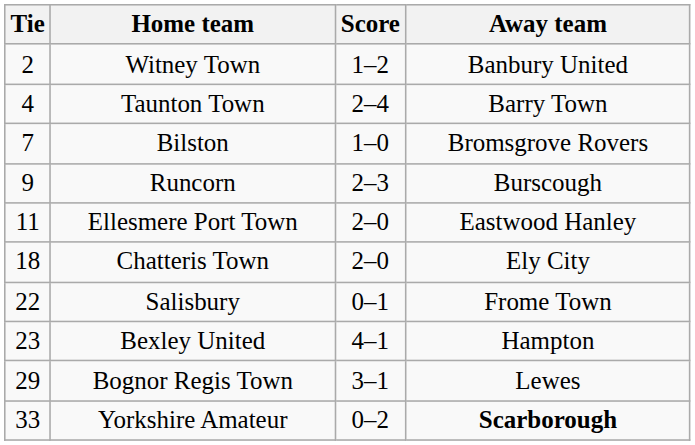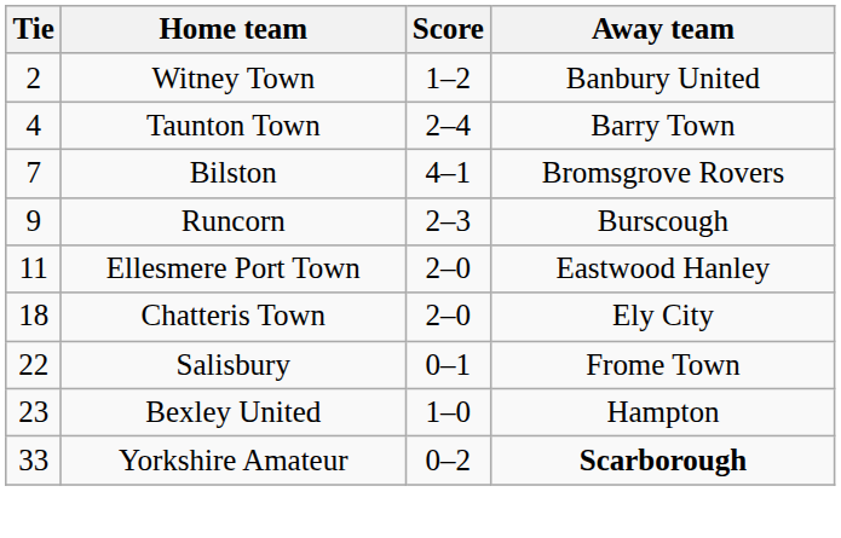 <table class="wikitable" style="text-align:center;">
 <tr>
 <th width=20>Tie</th>
 <th width=175>Home team</th>
 <th width=20>Score</th>
 <th width=175>Away team</th>
 </tr>
 <tr>
 <td>2</td>
 <td>Witney Town</td>
 <td>1–2</td>
 <td>Banbury United</td>
 </tr>
 <tr>
 <td>4</td>
 <td>Taunton Town</td>
 <td>2–4</td>
 <td>Barry Town</td>
 </tr>
 <tr>
 <td>7</td>
 <td>Bilston</td>
-<td>1–0</td>
+<td>4–1</td>
 <td>Bromsgrove Rovers</td>
 </tr>
 <tr>
 <td>9</td>
 <td>Runcorn</td>
 <td>2–3</td>
 <td>Burscough</td>
 </tr>
 <tr>
 <td>11</td>
 <td>Ellesmere Port Town</td>
 <td>2–0</td>
 <td>Eastwood Hanley</td>
 </tr>
 <tr>
 <td>18</td>
 <td>Chatteris Town</td>
 <td>2–0</td>
 <td>Ely City</td>
 </tr>
 <tr>
 <td>22</td>
 <td>Salisbury</td>
 <td>0–1</td>
 <td>Frome Town</td>
 </tr>
 <tr>
 <td>23</td>
 <td>Bexley United</td>
-<td>4–1</td>
+<td>1–0</td>
 <td>Hampton</td>
-</tr>
-<tr>
-<td>29</td>
-<td>Bognor Regis Town</td>
-<td>3–1</td>
-<td>Lewes</td>
 </tr>
 <tr>
 <td>33</td>
 <td>Yorkshire Amateur</td>
 <td>0–2</td>
 <td><strong>Scarborough</strong></td>
 </tr>
 </table>
